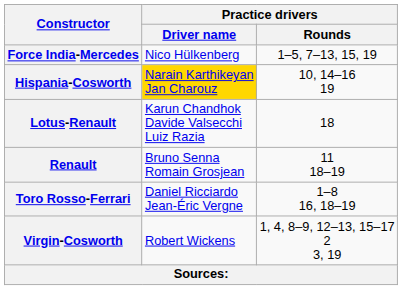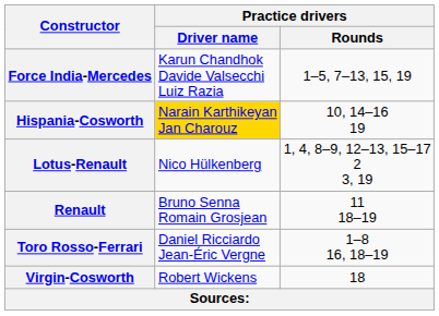 <table class="wikitable" style="font-size:85%">
 <tr>
 <th scope="col" rowspan="2"><a href='#'>Constructor</a></th>
 <th colspan="3" scope="col" class="unsortable">Practice drivers</th>
 </tr>
 <tr>
 <th scope="col" class="unsortable"><a href='#'>Driver name</a></th>
 <th class="unsortable">Rounds</th>
 </tr>
 <tr>
 <th nowrap><a href='#'>Force India</a>-<a href='#'>Mercedes</a></th>
-<td nowrap> <a href='#'>Nico Hülkenberg</a></td>
+<td nowrap> <a href='#'>Karun Chandhok</a><br> <a href='#'>Davide Valsecchi</a><br> <a href='#'>Luiz Razia</a></td>
 <td align="center" nowrap>1–5, 7–13, 15, 19</td>
 </tr>
 <tr>
 <th nowrap><a href='#'>Hispania</a>-<a href='#'>Cosworth</a></th>
 <td nowrap style="background: gold;"> <a href='#'>Narain Karthikeyan</a><br> <a href='#'>Jan Charouz</a></td>
 <td align="center" nowrap>10, 14–16<br>19</td>
 </tr>
 <tr>
 <th nowrap><a href='#'>Lotus</a>-<a href='#'>Renault</a></th>
-<td nowrap> <a href='#'>Karun Chandhok</a><br> <a href='#'>Davide Valsecchi</a><br> <a href='#'>Luiz Razia</a></td>
-<td align="center" nowrap>18</td>
+<td nowrap> <a href='#'>Nico Hülkenberg</a></td>
+<td align="center" nowrap>1, 4, 8–9, 12–13, 15–17<br>2<br>3, 19</td>
 </tr>
 <tr>
 <th nowrap><a href='#'>Renault</a></th>
 <td nowrap> <a href='#'>Bruno Senna</a><br> <a href='#'>Romain Grosjean</a></td>
 <td align="center" nowrap>11<br>18–19</td>
 </tr>
 <tr>
 <th nowrap><a href='#'>Toro Rosso</a>-<a href='#'>Ferrari</a></th>
 <td nowrap> <a href='#'>Daniel Ricciardo</a><br> <a href='#'>Jean-Éric Vergne</a></td>
 <td align="center" nowrap>1–8<br>16, 18–19</td>
 </tr>
 <tr>
 <th nowrap><a href='#'>Virgin</a>-<a href='#'>Cosworth</a></th>
 <td nowrap> <a href='#'>Robert Wickens</a></td>
-<td align="center" nowrap>1, 4, 8–9, 12–13, 15–17<br>2<br>3, 19</td>
+<td align="center" nowrap>18</td>
 </tr>
 <tr>
 <th colspan=3>Sources:</th>
 </tr>
 </table>
